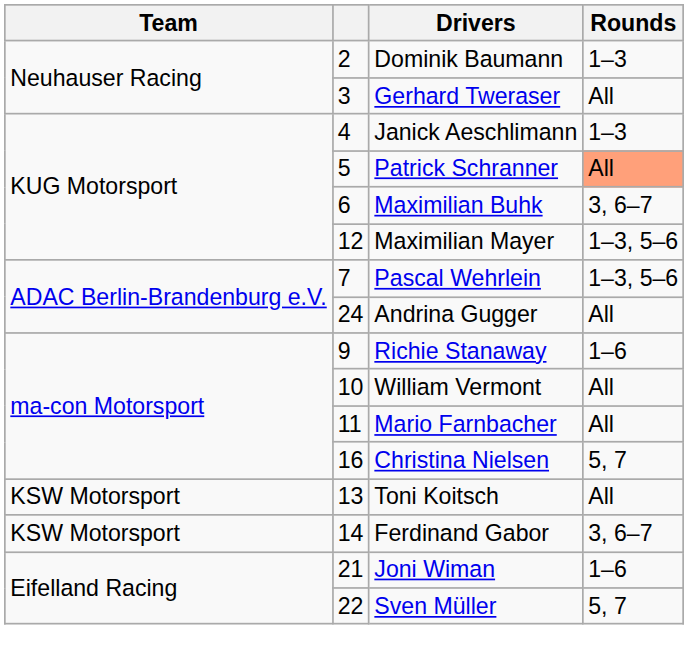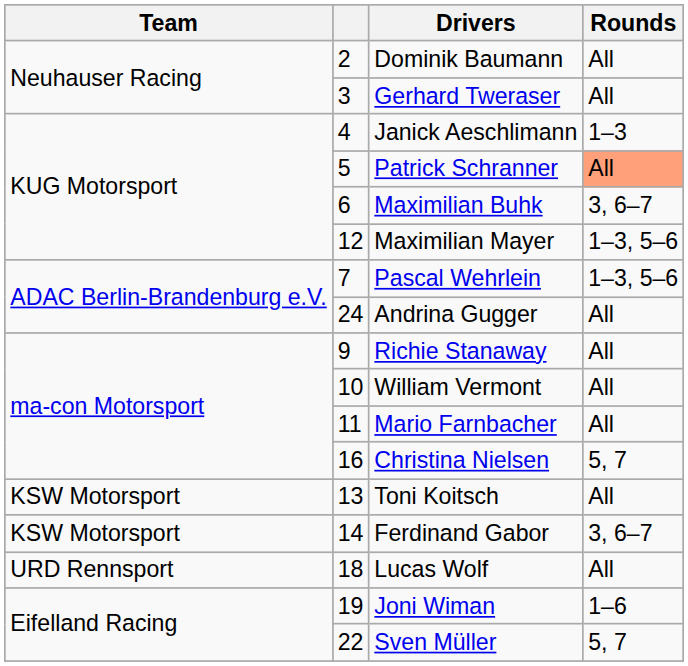 <table class="wikitable" style="font-size: 85%">
 <tr>
 <th>Team</th>
 <th></th>
 <th>Drivers</th>
 <th>Rounds</th>
 </tr>
 <tr>
 <td rowspan=2> Neuhauser Racing</td>
 <td>2</td>
 <td> Dominik Baumann</td>
-<td>1–3</td>
+<td>All</td>
 </tr>
 <tr>
 <td>3</td>
 <td> <a href='#'>Gerhard Tweraser</a></td>
 <td>All</td>
 </tr>
 <tr>
 <td rowspan=4> KUG Motorsport</td>
 <td>4</td>
 <td> Janick Aeschlimann</td>
 <td>1–3</td>
 </tr>
 <tr>
 <td>5</td>
 <td> <a href='#'>Patrick Schranner</a></td>
 <td style="background: lightsalmon;">All</td>
 </tr>
 <tr>
 <td>6</td>
 <td> <a href='#'>Maximilian Buhk</a></td>
 <td>3, 6–7</td>
 </tr>
 <tr>
 <td>12</td>
 <td> Maximilian Mayer</td>
 <td>1–3, 5–6</td>
 </tr>
 <tr>
 <td rowspan=2> <a href='#'>ADAC Berlin-Brandenburg e.V.</a></td>
 <td>7</td>
 <td> <a href='#'>Pascal Wehrlein</a></td>
 <td>1–3, 5–6</td>
 </tr>
 <tr>
 <td>24</td>
 <td> Andrina Gugger</td>
 <td>All</td>
 </tr>
 <tr>
 <td rowspan=4> <a href='#'>ma-con Motorsport</a></td>
 <td>9</td>
 <td> <a href='#'>Richie Stanaway</a></td>
-<td>1–6</td>
+<td>All</td>
 </tr>
 <tr>
 <td>10</td>
 <td> William Vermont</td>
 <td>All</td>
 </tr>
 <tr>
 <td>11</td>
 <td> <a href='#'>Mario Farnbacher</a></td>
 <td>All</td>
 </tr>
 <tr>
 <td>16</td>
 <td> <a href='#'>Christina Nielsen</a></td>
 <td>5, 7</td>
 </tr>
 <tr>
 <td> KSW Motorsport</td>
 <td>13</td>
 <td> Toni Koitsch</td>
 <td>All</td>
 </tr>
 <tr>
 <td> KSW Motorsport</td>
 <td>14</td>
 <td> Ferdinand Gabor</td>
 <td>3, 6–7</td>
 </tr>
 <tr>
+<td> URD Rennsport</td>
+<td>18</td>
+<td> Lucas Wolf</td>
+<td>All</td>
+</tr>
+<tr>
 <td rowspan=2> Eifelland Racing</td>
-<td>21</td>
+<td>19</td>
 <td> <a href='#'>Joni Wiman</a></td>
 <td>1–6</td>
 </tr>
 <tr>
 <td>22</td>
 <td> <a href='#'>Sven Müller</a></td>
 <td>5, 7</td>
 </tr>
 </table>
